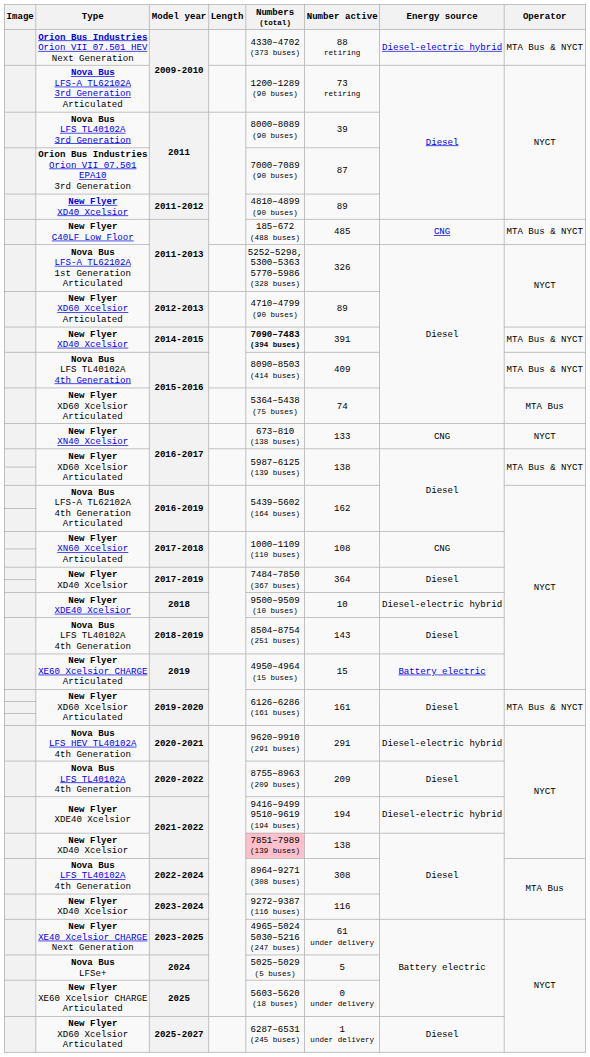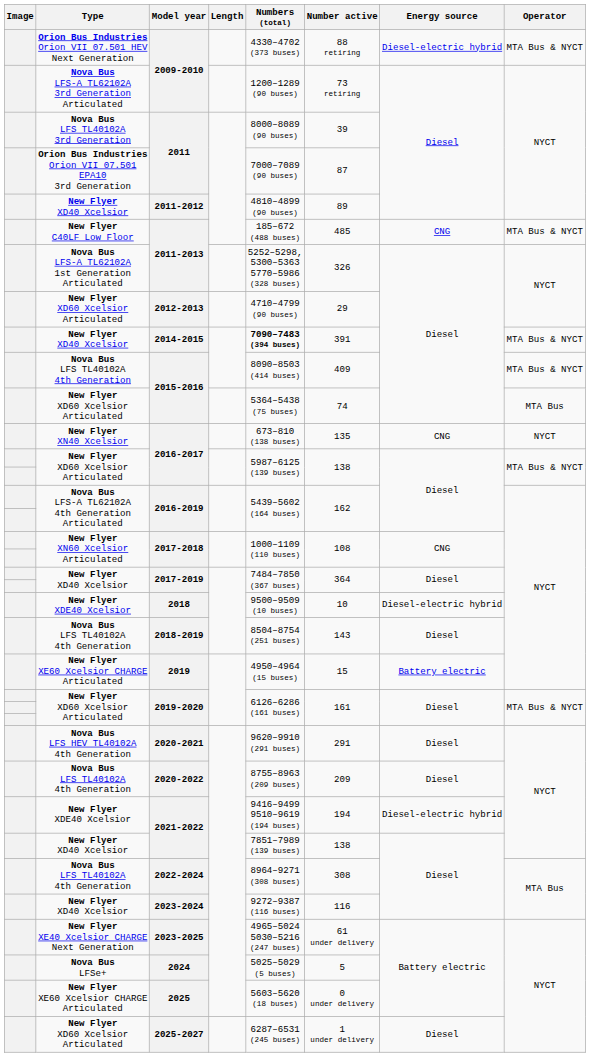 <table class="wikitable">
 <tr>
 <th>Image</th>
 <th>Type</th>
 <th>Model year</th>
 <th>Length</th>
 <th>Numbers<br><small>(total)</small></th>
 <th>Number active</th>
 <th>Energy source</th>
 <th>Operator</th>
 </tr>
 <tr>
 <th></th>
 <td align=center><strong><a href='#'>Orion Bus Industries</a></strong><br><a href='#'>Orion VII 07.501 HEV</a><br>Next Generation</td>
 <th rowspan=2>2009-2010</th>
 <td align=center></td>
 <td align=center>4330–4702<br><small>(373 buses)</small></td>
 <td align=center>88<br><small>retiring</small></td>
 <td align=center><a href='#'>Diesel-electric hybrid</a></td>
 <td align=center>MTA Bus & NYCT</td>
 </tr>
 <tr>
 <th></th>
 <td align=center><strong><a href='#'>Nova Bus</a></strong><br><a href='#'>LFS-A TL62102A</a><br><a href='#'>3rd Generation</a><br>Articulated</td>
 <td align=center></td>
 <td align=center>1200–1289<br><small>(90 buses)</small></td>
 <td align=center>73<br><small>retiring</small></td>
 <td rowspan=4 align=center><a href='#'>Diesel</a></td>
 <td align=center rowspan=4>NYCT</td>
 </tr>
 <tr>
 <th></th>
 <td align=center><strong>Nova Bus</strong><br><a href='#'>LFS TL40102A</a><br><a href='#'>3rd Generation</a></td>
 <th rowspan=2>2011</th>
 <td rowspan=4 align=center></td>
 <td align=center>8000–8089<br><small>(90 buses)</small></td>
 <td align=center>39</td>
 </tr>
 <tr>
 <th></th>
 <td align=center><strong>Orion Bus Industries</strong><br><a href='#'>Orion VII 07.501<br>EPA10</a><br>3rd Generation</td>
 <td align=center>7000–7089<br><small>(90 buses)</small></td>
 <td align=center>87</td>
 </tr>
 <tr>
 <th></th>
 <td align=center><strong><a href='#'>New Flyer</a></strong><br><a href='#'>XD40 Xcelsior</a></td>
 <th>2011-2012</th>
 <td align=center>4810–4899<br><small>(90 buses)</small></td>
 <td align=center>89</td>
 </tr>
 <tr>
 <th></th>
 <td align=center><strong>New Flyer</strong><br><a href='#'>C40LF Low Floor</a></td>
 <th rowspan=2>2011-2013</th>
 <td align=center>185–672<br><small>(488 buses)</small></td>
 <td align=center>485</td>
 <td align=center><a href='#'>CNG</a></td>
 <td align=center>MTA Bus & NYCT</td>
 </tr>
 <tr>
 <th></th>
 <td align=center><strong>Nova Bus</strong><br><a href='#'>LFS-A TL62102A</a><br>1st Generation<br>Articulated</td>
 <td align=center></td>
 <td align=center>5252–5298,<br>5300–5363<br>5770–5986<br><small>(328 buses)</small></td>
 <td align=center>326</td>
 <td align=center rowspan=5>Diesel</td>
 <td align=center rowspan=2>NYCT</td>
 </tr>
 <tr>
 <th></th>
 <td align=center><strong>New Flyer</strong><br><a href='#'>XD60 Xcelsior</a><br>Articulated</td>
 <th>2012-2013</th>
 <td align=center></td>
 <td align=center>4710–4799<br><small>(90 buses)</small></td>
-<td align=center>89</td>
+<td align=center>29</td>
 </tr>
 <tr>
 <th></th>
 <td align=center><strong>New Flyer</strong><br><a href='#'>XD40 Xcelsior</a></td>
 <th>2014-2015</th>
 <td rowspan=2 align=center></td>
 <td align=center><strong>7090–7483<br><small>(394 buses)</small></strong></td>
 <td align=center>391</td>
 <td align=center>MTA Bus & NYCT</td>
 </tr>
 <tr>
 <th></th>
 <td align=center><strong>Nova Bus</strong><br>LFS TL40102A<br><a href='#'>4th Generation</a></td>
 <th rowspan=2>2015-2016</th>
 <td align=center>8090–8503<br><small>(414 buses)</small></td>
 <td align=center>409</td>
 <td align=center>MTA Bus & NYCT</td>
 </tr>
 <tr>
 <th></th>
 <td align=center><strong>New Flyer</strong><br>XD60 Xcelsior<br>Articulated</td>
 <td align=center></td>
 <td align=center>5364–5438<br><small>(75 buses)</small></td>
 <td align=center>74</td>
 <td align=center>MTA Bus</td>
 </tr>
 <tr>
 <th></th>
 <td align=center><strong>New Flyer</strong><br><a href='#'>XN40 Xcelsior</a></td>
 <th rowspan=3>2016-2017</th>
 <td align="center"></td>
 <td align=center>673–810<br><small>(138 buses)</small></td>
-<td align=center>133</td>
+<td align=center>135</td>
 <td align=center>CNG</td>
 <td align=center>NYCT</td>
 </tr>
 <tr>
 <th></th>
 <td align=center rowspan=2><strong>New Flyer</strong><br>XD60 Xcelsior<br>Articulated</td>
 <td align=center rowspan=2></td>
 <td align=center rowspan=2>5987–6125<br><small>(139 buses)</small></td>
 <td align=center rowspan=2>138</td>
 <td align=center rowspan=4>Diesel</td>
 <td align=center rowspan=2>MTA Bus & NYCT</td>
 </tr>
 <tr>
 <th></th>
 </tr>
 <tr>
 <th></th>
 <td align=center rowspan=2><strong>Nova Bus</strong><br>LFS-A TL62102A<br>4th Generation<br>Articulated</td>
 <th rowspan=2>2016-2019</th>
 <td align=center rowspan=2></td>
 <td align=center rowspan=2>5439–5602<br><small>(164 buses)</small></td>
 <td align=center rowspan=2>162</td>
 <td rowspan="9" align="center">NYCT</td>
 </tr>
 <tr>
 <th></th>
 </tr>
 <tr>
 <th></th>
 <td align=center rowspan=2><strong>New Flyer</strong><br><a href='#'>XN60 Xcelsior</a><br>Articulated</td>
 <th rowspan=2>2017-2018</th>
 <td align=center rowspan=2></td>
 <td align=center rowspan=2>1000–1109<br><small>(110 buses) </small></td>
 <td align=center rowspan=2>108</td>
 <td align=center rowspan=2>CNG</td>
 </tr>
 <tr>
 <th></th>
 </tr>
 <tr>
 <th></th>
 <td rowspan="2" align="center"><strong>New Flyer</strong><br>XD40 Xcelsior</td>
 <th rowspan="2">2017-2019</th>
 <td rowspan="4" align="center"></td>
 <td rowspan="2" align="center">7484–7850<br><small>(367 buses)</small></td>
 <td rowspan="2" align="center">364</td>
 <td rowspan="2" align="center">Diesel</td>
 </tr>
 <tr>
 <th></th>
 </tr>
 <tr>
 <th></th>
 <td align=center><strong>New Flyer</strong><br><a href='#'>XDE40 Xcelsior</a></td>
 <th>2018</th>
 <td align=center>9500–9509<br><small>(10 buses)</small></td>
 <td align=center>10</td>
 <td align=center>Diesel-electric hybrid</td>
 </tr>
 <tr>
 <th></th>
 <td align=center><strong>Nova Bus</strong><br>LFS TL40102A<br>4th Generation</td>
 <th>2018-2019</th>
 <td align=center>8504–8754<br><small>(251 buses)</small></td>
 <td align=center>143</td>
 <td align=center>Diesel</td>
 </tr>
 <tr>
 <th></th>
 <td align=center><strong>New Flyer</strong><br><a href='#'>XE60 Xcelsior CHARGE</a><br>Articulated</td>
 <th>2019</th>
 <td rowspan="4" align="center"></td>
 <td align=center>4950–4964<br><small>(15 buses)<br></small></td>
 <td align=center>15</td>
 <td align=center><a href='#'>Battery electric</a></td>
 </tr>
 <tr>
 <th></th>
 <td rowspan="3" align="center"><strong>New Flyer</strong><br>XD60 Xcelsior<br>Articulated</td>
 <th rowspan="3">2019-2020</th>
 <td rowspan="3" align="center">6126–6286<br><small>(161 buses)</small></td>
 <td rowspan="3" align="center">161</td>
 <td rowspan="3" align="center">Diesel</td>
 <td rowspan="3" align="center">MTA Bus & NYCT</td>
 </tr>
 <tr>
 <th></th>
 </tr>
 <tr>
 <th></th>
 </tr>
 <tr>
 <th></th>
 <td align="center"><strong>Nova Bus</strong><br><a href='#'>LFS HEV TL40102A</a><br>4th Generation</td>
 <th>2020-2021</th>
 <td rowspan="9" align="center"></td>
 <td align="center">9620–9910<br><small>(291 buses)</small></td>
 <td align="center">291</td>
-<td align="center">Diesel-electric hybrid</td>
+<td align="center">Diesel</td>
 <td rowspan="4" align="center">NYCT</td>
 </tr>
 <tr>
 <th></th>
 <td align=center><strong>Nova Bus</strong><br><a href='#'>LFS TL40102A</a><br>4th Generation</td>
 <th>2020-2022</th>
 <td align=center>8755–8963<br><small>(209 buses)</small></td>
 <td align=center>209</td>
 <td align=center>Diesel</td>
 </tr>
 <tr>
 <th></th>
 <td align=center><strong>New Flyer</strong><br>XDE40 Xcelsior</td>
 <th rowspan=2>2021-2022</th>
 <td align=center>9416–9499<br>9510–9619<br><small>(194 buses)</small></td>
 <td align=center>194</td>
 <td align=center>Diesel-electric hybrid</td>
 </tr>
 <tr>
 <th></th>
 <td align=center><strong>New Flyer</strong><br>XD40 Xcelsior</td>
-<td align=center style="background: pink;">7851–7989<br><small>(139 buses)</small></td>
+<td align=center>7851–7989<br><small>(139 buses)</small></td>
 <td align=center>138</td>
 <td rowspan=3 align=center>Diesel</td>
 </tr>
 <tr>
 <th></th>
 <td align=center><strong>Nova Bus</strong><br><a href='#'>LFS TL40102A</a><br>4th Generation</td>
 <th>2022-2024</th>
 <td align=center>8964–9271<br><small>(308 buses)</small></td>
 <td align=center>308</td>
 <td rowspan=2 align=center>MTA Bus</td>
 </tr>
 <tr>
 <th></th>
 <td align=center><strong>New Flyer</strong><br>XD40 Xcelsior</td>
 <th>2023-2024</th>
 <td align=center>9272–9387<br><small>(116 buses)</small></td>
 <td align=center>116</td>
 </tr>
 <tr>
 <th></th>
 <td align=center><strong>New Flyer</strong><br><a href='#'>XE40 Xcelsior CHARGE</a><br>Next Generation</td>
 <th>2023-2025</th>
 <td align=center>4965–5024<br>5030–5216<br><small>(247 buses)</small></td>
 <td align=center>61<br><small>under delivery</small></td>
 <td rowspan=3 align=center>Battery electric</td>
 <td rowspan=4 align=center>NYCT</td>
 </tr>
 <tr>
 <th></th>
 <td align=center><strong>Nova Bus</strong><br>LFSe+</td>
 <th>2024</th>
 <td align=center>5025–5029<br><small>(5 buses)</small></td>
 <td align=center>5</td>
 </tr>
 <tr>
 <th></th>
 <td align="center"><strong>New Flyer</strong><br>XE60 Xcelsior CHARGE<br>Articulated</td>
 <th>2025</th>
 <td align="center">5603–5620<br><small>(18 buses)</small></td>
 <td align="center">0<br><small>under delivery</small></td>
 </tr>
 <tr>
 <th></th>
 <td align="center"><strong>New Flyer</strong><br>XD60 Xcelsior<br>Articulated</td>
 <th>2025-2027</th>
 <td align="center"></td>
 <td align="center">6287–6531<br><small>(245 buses)</small></td>
 <td align="center">1<br><small>under delivery</small></td>
 <td align="center">Diesel</td>
 </tr>
 </table>
